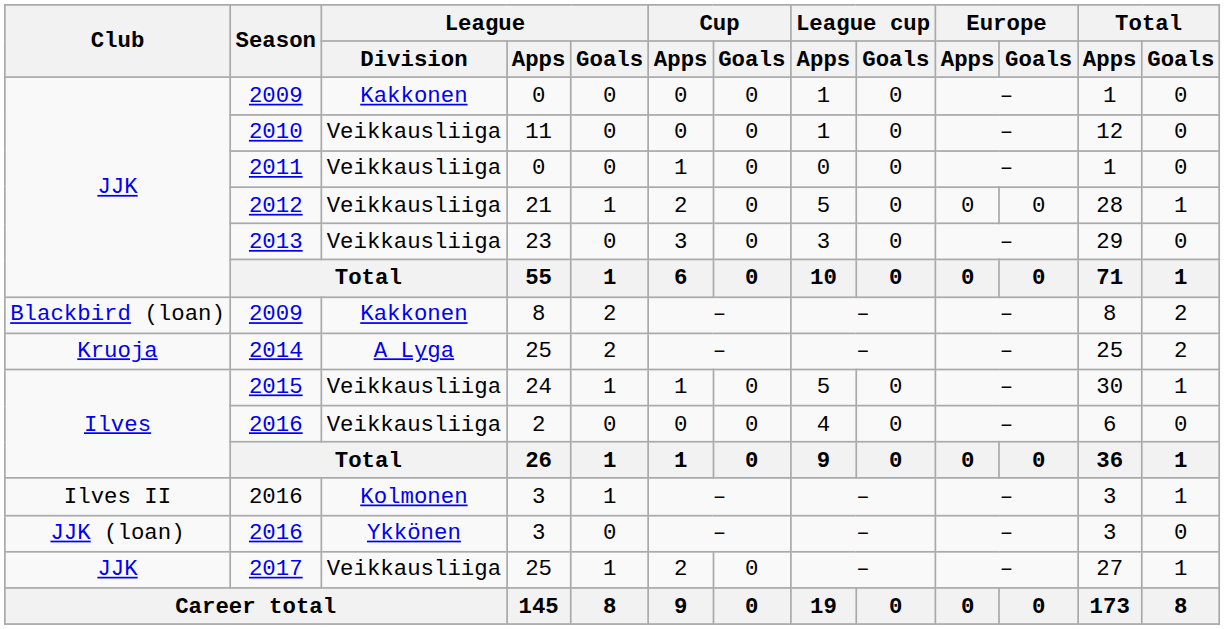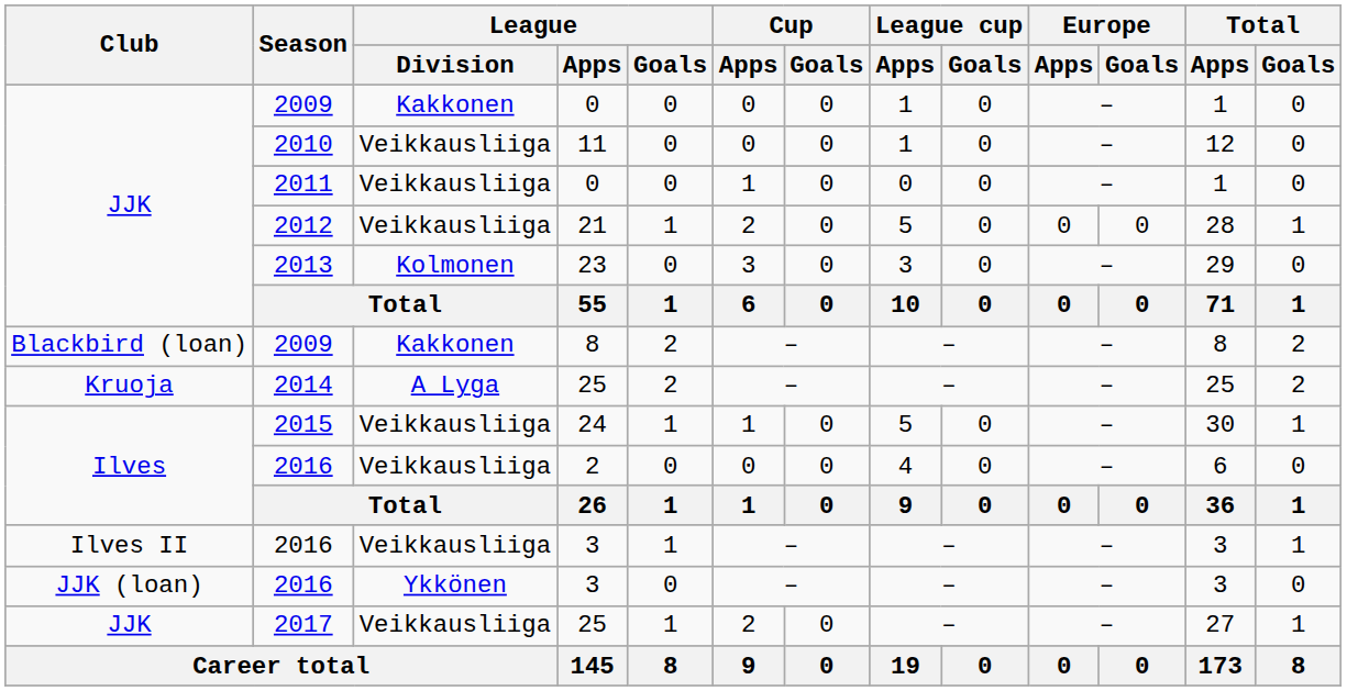 <table class="wikitable" style="text-align:center">
 <tr>
 <th rowspan="2">Club</th>
 <th rowspan="2">Season</th>
 <th colspan="3">League</th>
 <th colspan="2">Cup</th>
 <th colspan="2">League cup</th>
 <th colspan="2">Europe</th>
 <th colspan="2">Total</th>
 </tr>
 <tr>
 <th>Division</th>
 <th>Apps</th>
 <th>Goals</th>
 <th>Apps</th>
 <th>Goals</th>
 <th>Apps</th>
 <th>Goals</th>
 <th>Apps</th>
 <th>Goals</th>
 <th>Apps</th>
 <th>Goals</th>
 </tr>
 <tr>
 <td rowspan=6><a href='#'>JJK</a></td>
 <td><a href='#'>2009</a></td>
 <td><a href='#'>Kakkonen</a></td>
 <td>0</td>
 <td>0</td>
 <td>0</td>
 <td>0</td>
 <td>1</td>
 <td>0</td>
 <td colspan=2>–</td>
 <td>1</td>
 <td>0</td>
 </tr>
 <tr>
 <td><a href='#'>2010</a></td>
 <td>Veikkausliiga</td>
 <td>11</td>
 <td>0</td>
 <td>0</td>
 <td>0</td>
 <td>1</td>
 <td>0</td>
 <td colspan=2>–</td>
 <td>12</td>
 <td>0</td>
 </tr>
 <tr>
 <td><a href='#'>2011</a></td>
 <td>Veikkausliiga</td>
 <td>0</td>
 <td>0</td>
 <td>1</td>
 <td>0</td>
 <td>0</td>
 <td>0</td>
 <td colspan=2>–</td>
 <td>1</td>
 <td>0</td>
 </tr>
 <tr>
 <td><a href='#'>2012</a></td>
 <td>Veikkausliiga</td>
 <td>21</td>
 <td>1</td>
 <td>2</td>
 <td>0</td>
 <td>5</td>
 <td>0</td>
 <td>0</td>
 <td>0</td>
 <td>28</td>
 <td>1</td>
 </tr>
 <tr>
 <td><a href='#'>2013</a></td>
-<td>Veikkausliiga</td>
+<td><a href='#'>Kolmonen</a></td>
 <td>23</td>
 <td>0</td>
 <td>3</td>
 <td>0</td>
 <td>3</td>
 <td>0</td>
 <td colspan=2>–</td>
 <td>29</td>
 <td>0</td>
 </tr>
 <tr>
 <th colspan=2>Total</th>
 <th>55</th>
 <th>1</th>
 <th>6</th>
 <th>0</th>
 <th>10</th>
 <th>0</th>
 <th>0</th>
 <th>0</th>
 <th>71</th>
 <th>1</th>
 </tr>
 <tr>
 <td><a href='#'>Blackbird</a> (loan)</td>
 <td><a href='#'>2009</a></td>
 <td><a href='#'>Kakkonen</a></td>
 <td>8</td>
 <td>2</td>
 <td colspan=2>–</td>
 <td colspan=2>–</td>
 <td colspan=2>–</td>
 <td>8</td>
 <td>2</td>
 </tr>
 <tr>
 <td><a href='#'>Kruoja</a></td>
 <td><a href='#'>2014</a></td>
 <td><a href='#'>A Lyga</a></td>
 <td>25</td>
 <td>2</td>
 <td colspan=2>–</td>
 <td colspan=2>–</td>
 <td colspan=2>–</td>
 <td>25</td>
 <td>2</td>
 </tr>
 <tr>
 <td rowspan=3><a href='#'>Ilves</a></td>
 <td><a href='#'>2015</a></td>
 <td>Veikkausliiga</td>
 <td>24</td>
 <td>1</td>
 <td>1</td>
 <td>0</td>
 <td>5</td>
 <td>0</td>
 <td colspan=2>–</td>
 <td>30</td>
 <td>1</td>
 </tr>
 <tr>
 <td><a href='#'>2016</a></td>
 <td>Veikkausliiga</td>
 <td>2</td>
 <td>0</td>
 <td>0</td>
 <td>0</td>
 <td>4</td>
 <td>0</td>
 <td colspan=2>–</td>
 <td>6</td>
 <td>0</td>
 </tr>
 <tr>
 <th colspan=2>Total</th>
 <th>26</th>
 <th>1</th>
 <th>1</th>
 <th>0</th>
 <th>9</th>
 <th>0</th>
 <th>0</th>
 <th>0</th>
 <th>36</th>
 <th>1</th>
 </tr>
 <tr>
 <td>Ilves II</td>
 <td>2016</td>
-<td><a href='#'>Kolmonen</a></td>
+<td>Veikkausliiga</td>
 <td>3</td>
 <td>1</td>
 <td colspan=2>–</td>
 <td colspan=2>–</td>
 <td colspan=2>–</td>
 <td>3</td>
 <td>1</td>
 </tr>
 <tr>
 <td><a href='#'>JJK</a> (loan)</td>
 <td><a href='#'>2016</a></td>
 <td><a href='#'>Ykkönen</a></td>
 <td>3</td>
 <td>0</td>
 <td colspan=2>–</td>
 <td colspan=2>–</td>
 <td colspan=2>–</td>
 <td>3</td>
 <td>0</td>
 </tr>
 <tr>
 <td><a href='#'>JJK</a></td>
 <td><a href='#'>2017</a></td>
 <td>Veikkausliiga</td>
 <td>25</td>
 <td>1</td>
 <td>2</td>
 <td>0</td>
 <td colspan=2>–</td>
 <td colspan=2>–</td>
 <td>27</td>
 <td>1</td>
 </tr>
 <tr>
 <th colspan="3">Career total</th>
 <th>145</th>
 <th>8</th>
 <th>9</th>
 <th>0</th>
 <th>19</th>
 <th>0</th>
 <th>0</th>
 <th>0</th>
 <th>173</th>
 <th>8</th>
 </tr>
 </table>
